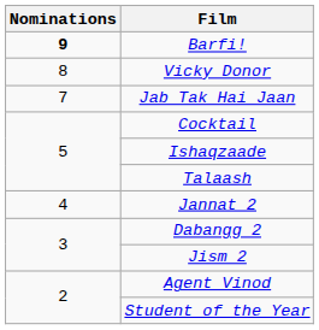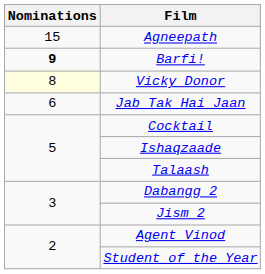 <table class="wikitable" rowspan="2" style="text-align:center;">
 <tr>
 <th scope="col" style="width:55px;">Nominations</th>
 <th scope="col" style="text-align:center;">Film</th>
 </tr>
 <tr>
+<td>15</td>
+<td><em><a href='#'>Agneepath</a></em></td>
+</tr>
+<tr>
 <td><strong>9</strong></td>
 <td><em><a href='#'>Barfi!</a></em></td>
 </tr>
 <tr>
-<td>8</td>
+<td style="background: lightyellow;">8</td>
 <td><em><a href='#'>Vicky Donor</a></em></td>
 </tr>
 <tr>
-<td>7</td>
+<td>6</td>
 <td><em><a href='#'>Jab Tak Hai Jaan</a></em></td>
 </tr>
 <tr>
 <td rowspan="3">5</td>
 <td><em><a href='#'>Cocktail</a></em></td>
 </tr>
 <tr>
 <td><em><a href='#'>Ishaqzaade</a></em></td>
 </tr>
 <tr>
 <td><em><a href='#'>Talaash</a></em></td>
-</tr>
-<tr>
-<td>4</td>
-<td><em><a href='#'>Jannat 2</a></em></td>
 </tr>
 <tr>
 <td rowspan="2">3</td>
 <td><em><a href='#'>Dabangg 2</a></em></td>
 </tr>
 <tr>
 <td><em><a href='#'>Jism 2</a></em></td>
 </tr>
 <tr>
 <td rowspan="2">2</td>
 <td><em><a href='#'>Agent Vinod</a></em></td>
 </tr>
 <tr>
 <td><em><a href='#'>Student of the Year</a></em></td>
 </tr>
 </table>
